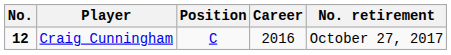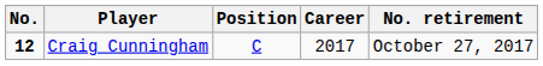 <table class="wikitable" style="text-align:center">
 <tr>
 <th>No.</th>
 <th>Player</th>
 <th>Position</th>
 <th>Career</th>
 <th>No. retirement</th>
 </tr>
 <tr>
 <td><strong>12</strong></td>
 <td><a href='#'>Craig Cunningham</a></td>
 <td><a href='#'>C</a></td>
-<td>2016</td>
+<td>2017</td>
 <td>October 27, 2017</td>
 </tr>
 </table>
